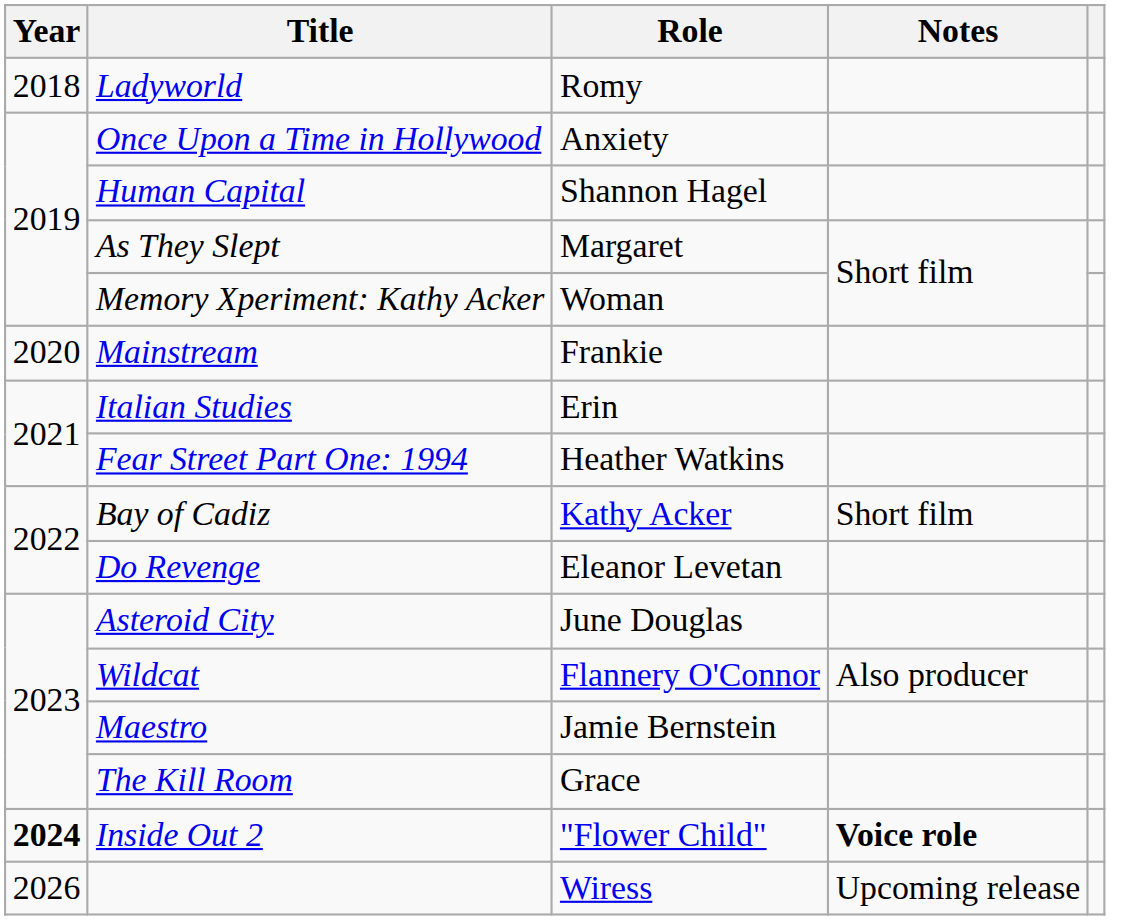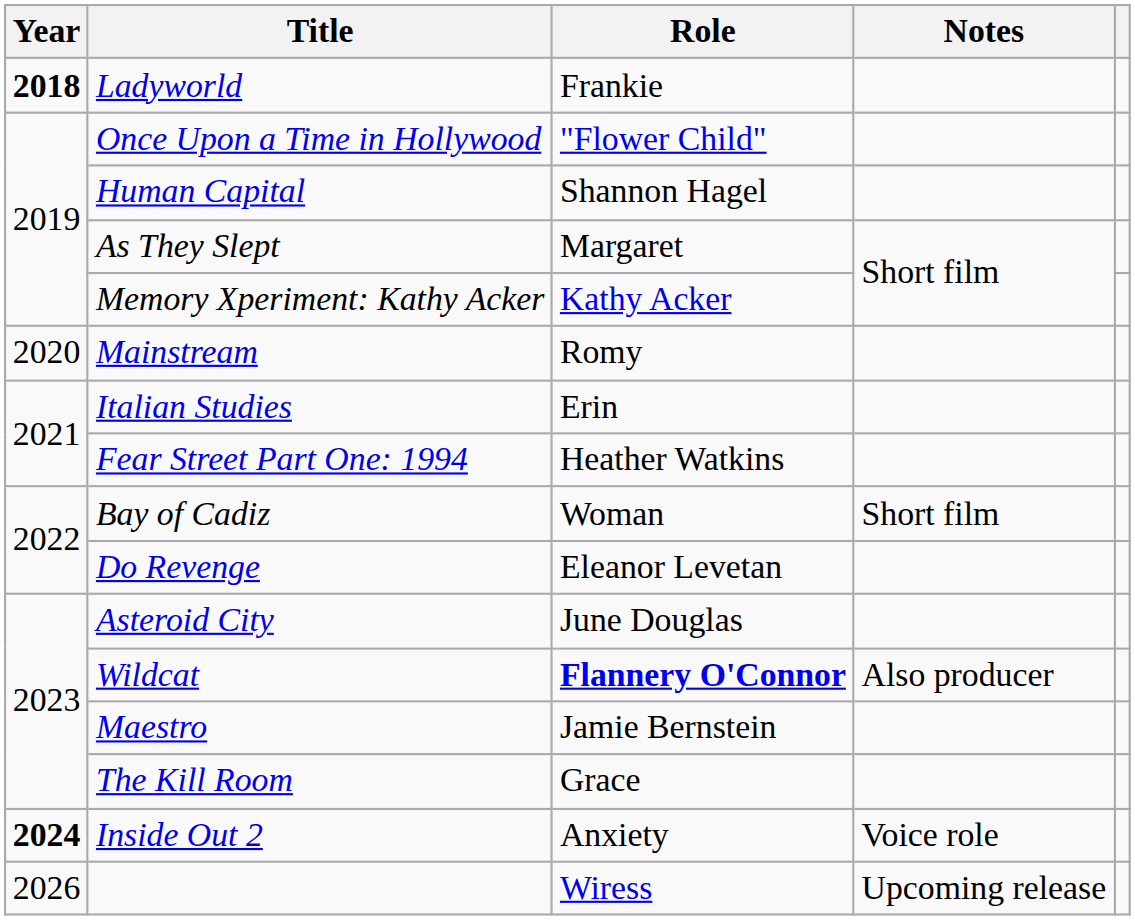 <table class="wikitable sortable">
 <tr>
 <th>Year</th>
 <th>Title</th>
 <th>Role</th>
 <th class="unsortable">Notes</th>
 <th class="unsortable"></th>
 </tr>
 <tr>
-<td>2018</td>
+<td><strong>2018</strong></td>
 <td><em><a href='#'>Ladyworld</a></em></td>
-<td>Romy</td>
+<td>Frankie</td>
 <td></td>
 <td></td>
 </tr>
 <tr>
 <td rowspan="4">2019</td>
 <td><em><a href='#'>Once Upon a Time in Hollywood</a></em></td>
-<td>Anxiety</td>
+<td><a href='#'>"Flower Child"</a></td>
 <td></td>
 <td></td>
 </tr>
 <tr>
 <td><em><a href='#'>Human Capital</a></em></td>
 <td>Shannon Hagel</td>
 <td></td>
 <td></td>
 </tr>
 <tr>
 <td><em>As They Slept</em></td>
 <td>Margaret</td>
 <td rowspan="2">Short film</td>
 <td></td>
 </tr>
 <tr>
 <td><em>Memory Xperiment: Kathy Acker</em></td>
-<td>Woman</td>
+<td><a href='#'>Kathy Acker</a></td>
 <td></td>
 </tr>
 <tr>
 <td>2020</td>
 <td><em><a href='#'>Mainstream</a></em></td>
-<td>Frankie</td>
+<td>Romy</td>
 <td></td>
 <td></td>
 </tr>
 <tr>
 <td rowspan="2">2021</td>
 <td><em><a href='#'>Italian Studies</a></em></td>
 <td>Erin</td>
 <td></td>
 <td></td>
 </tr>
 <tr>
 <td><em><a href='#'>Fear Street Part One: 1994</a></em></td>
 <td>Heather Watkins</td>
 <td></td>
 <td></td>
 </tr>
 <tr>
 <td rowspan="2">2022</td>
 <td><em>Bay of Cadiz</em></td>
-<td><a href='#'>Kathy Acker</a></td>
+<td>Woman</td>
 <td>Short film</td>
 <td></td>
 </tr>
 <tr>
 <td><em><a href='#'>Do Revenge</a></em></td>
 <td>Eleanor Levetan</td>
 <td></td>
 <td></td>
 </tr>
 <tr>
 <td rowspan="4">2023</td>
 <td><em><a href='#'>Asteroid City</a></em></td>
 <td>June Douglas</td>
 <td></td>
 <td></td>
 </tr>
 <tr>
 <td><em><a href='#'>Wildcat</a></em></td>
-<td><a href='#'>Flannery O'Connor</a></td>
+<td><strong><a href='#'>Flannery O'Connor</a></strong></td>
 <td>Also producer</td>
 <td></td>
 </tr>
 <tr>
 <td><em><a href='#'>Maestro</a></em></td>
 <td>Jamie Bernstein</td>
 <td></td>
 <td></td>
 </tr>
 <tr>
 <td><em><a href='#'>The Kill Room</a></em></td>
 <td>Grace</td>
 <td></td>
 <td></td>
 </tr>
 <tr>
 <td><strong>2024</strong></td>
 <td><em><a href='#'>Inside Out 2</a></em></td>
-<td><a href='#'>"Flower Child"</a></td>
-<td><strong>Voice role</strong></td>
+<td>Anxiety</td>
+<td>Voice role</td>
 <td></td>
 </tr>
 <tr>
 <td>2026</td>
 <td></td>
 <td><a href='#'>Wiress</a></td>
 <td>Upcoming release</td>
 <td></td>
 </tr>
 </table>
